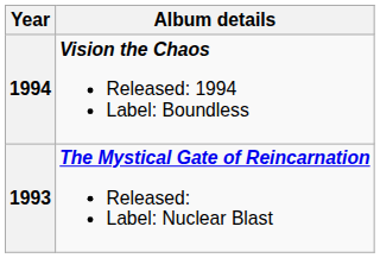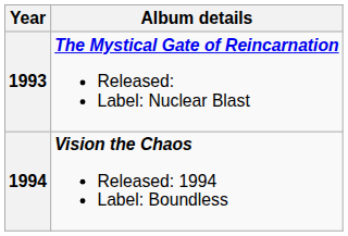 <table class="wikitable plainrowheaders" style="text-align:center;">
 <tr>
 <th>Year</th>
 <th>Album details</th>
 </tr>
 <tr>
+<th>1993</th>
+<td align=left><strong><em><a href='#'>The Mystical Gate of Reincarnation</a></em></strong><br><ul><li>Released: </li><li>Label: Nuclear Blast</li></ul></td>
+</tr>
+<tr>
 <th>1994</th>
 <td align=left><strong><em>Vision the Chaos</em></strong><br><ul><li>Released: 1994</li><li>Label: Boundless</li></ul></td>
 </tr>
-<tr>
-<th>1993</th>
-<td align=left><strong><em><a href='#'>The Mystical Gate of Reincarnation</a></em></strong><br><ul><li>Released: </li><li>Label: Nuclear Blast</li></ul></td>
-</tr>
 </table>
